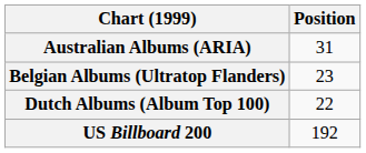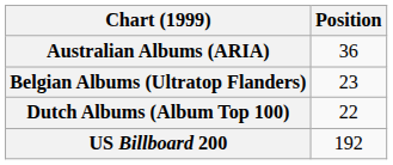 <table class="wikitable sortable plainrowheaders">
 <tr>
 <th>Chart (1999)</th>
 <th>Position</th>
 </tr>
 <tr>
 <th scope="row">Australian Albums (ARIA)</th>
-<td align="center">31</td>
+<td align="center">36</td>
 </tr>
 <tr>
 <th scope="row">Belgian Albums (Ultratop Flanders)</th>
 <td align="center">23</td>
 </tr>
 <tr>
 <th scope="row">Dutch Albums (Album Top 100)</th>
 <td align="center">22</td>
 </tr>
 <tr>
 <th scope="row">US <em>Billboard</em> 200</th>
 <td align="center">192</td>
 </tr>
 </table>
